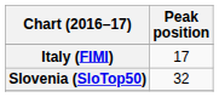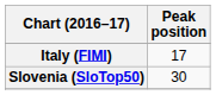 <table class="wikitable sortable plainrowheaders" style="text-align:center">
 <tr>
 <th scope="col">Chart (2016–17)</th>
 <th scope="col">Peak<br> position</th>
 </tr>
 <tr>
 </tr>
 <tr>
 </tr>
 <tr>
 <th scope="row">Italy (<a href='#'>FIMI</a>)</th>
 <td>17</td>
 </tr>
 <tr>
 <th scope="row">Slovenia (<a href='#'>SloTop50</a>)</th>
-<td>32</td>
+<td>30</td>
 </tr>
 <tr>
 </tr>
 <tr>
 </tr>
 </table>
